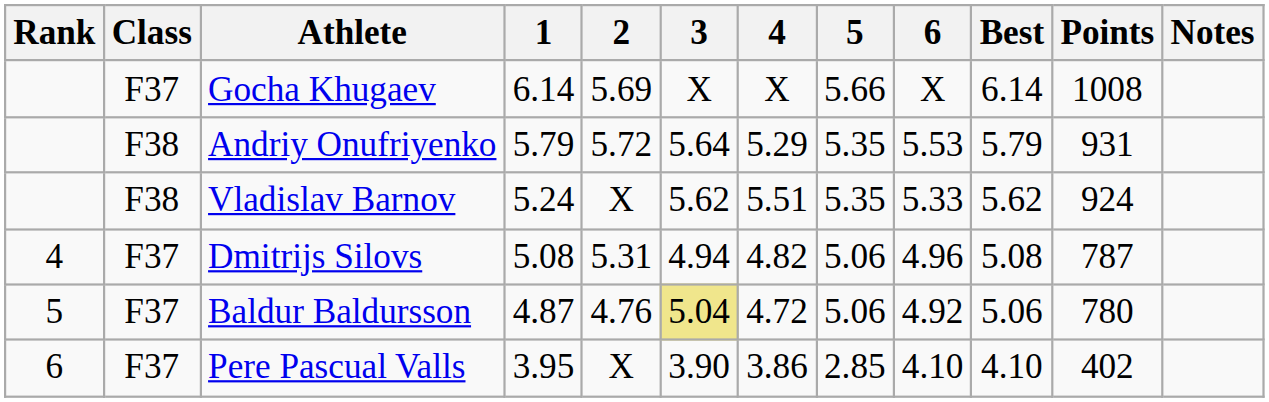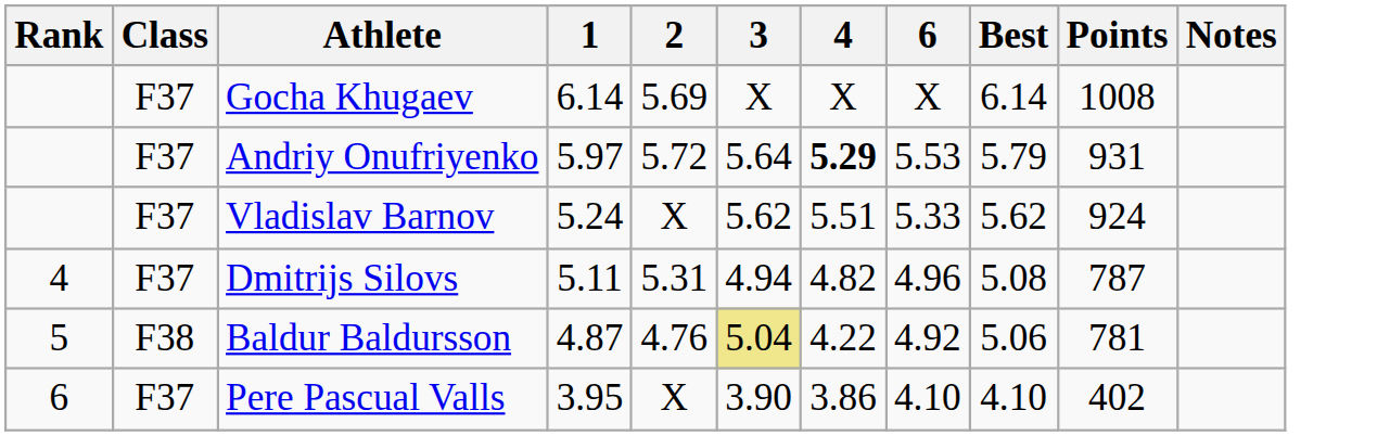 <table class="wikitable sortable" style="text-align:center">
 <tr>
 <th>Rank</th>
 <th>Class</th>
 <th>Athlete</th>
 <th>1</th>
 <th>2</th>
 <th>3</th>
 <th>4</th>
-<th>5</th>
 <th>6</th>
 <th>Best</th>
 <th>Points</th>
 <th>Notes</th>
 </tr>
 <tr>
 <td></td>
 <td>F37</td>
 <td style="text-align:left"><a href='#'>Gocha Khugaev</a><br></td>
 <td>6.14</td>
 <td>5.69</td>
 <td>X</td>
 <td>X</td>
-<td>5.66</td>
 <td>X</td>
 <td>6.14</td>
 <td>1008</td>
 <td></td>
 </tr>
 <tr>
 <td></td>
-<td>F38</td>
+<td>F37</td>
 <td style="text-align:left"><a href='#'>Andriy Onufriyenko</a><br></td>
-<td>5.79</td>
+<td>5.97</td>
 <td>5.72</td>
 <td>5.64</td>
-<td>5.29</td>
-<td>5.35</td>
+<td><strong>5.29</strong></td>
 <td>5.53</td>
 <td>5.79</td>
 <td>931</td>
 <td></td>
 </tr>
 <tr>
 <td></td>
-<td>F38</td>
+<td>F37</td>
 <td style="text-align:left"><a href='#'>Vladislav Barnov</a><br></td>
 <td>5.24</td>
 <td>X</td>
 <td>5.62</td>
 <td>5.51</td>
-<td>5.35</td>
 <td>5.33</td>
 <td>5.62</td>
 <td>924</td>
 <td></td>
 </tr>
 <tr>
 <td>4</td>
 <td>F37</td>
 <td style="text-align:left"><a href='#'>Dmitrijs Silovs</a><br></td>
-<td>5.08</td>
+<td>5.11</td>
 <td>5.31</td>
 <td>4.94</td>
 <td>4.82</td>
-<td>5.06</td>
 <td>4.96</td>
 <td>5.08</td>
 <td>787</td>
 <td></td>
 </tr>
 <tr>
 <td>5</td>
-<td>F37</td>
+<td>F38</td>
 <td style="text-align:left"><a href='#'>Baldur Baldursson</a><br></td>
 <td>4.87</td>
 <td>4.76</td>
 <td style="background: khaki;">5.04</td>
-<td>4.72</td>
-<td>5.06</td>
+<td>4.22</td>
 <td>4.92</td>
 <td>5.06</td>
-<td>780</td>
+<td>781</td>
 <td></td>
 </tr>
 <tr>
 <td>6</td>
 <td>F37</td>
 <td style="text-align:left"><a href='#'>Pere Pascual Valls</a><br></td>
 <td>3.95</td>
 <td>X</td>
 <td>3.90</td>
 <td>3.86</td>
-<td>2.85</td>
 <td>4.10</td>
 <td>4.10</td>
 <td>402</td>
 <td></td>
 </tr>
 </table>
